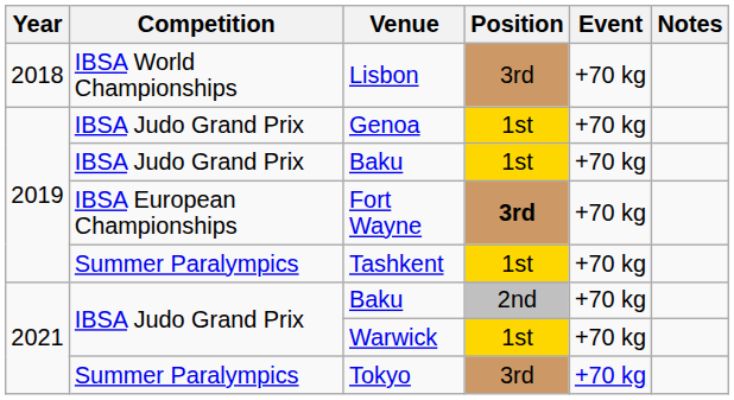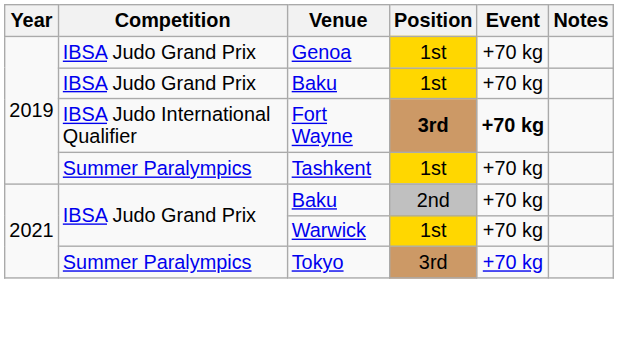 <table class="wikitable" width=50% style="font-size:90%; text-align:center;">
 <tr>
 <th>Year</th>
 <th>Competition</th>
 <th>Venue</th>
 <th>Position</th>
 <th>Event</th>
 <th>Notes</th>
-</tr>
-<tr>
-<td>2018</td>
-<td align=left><a href='#'>IBSA</a> World Championships</td>
-<td align=left> <a href='#'>Lisbon</a></td>
-<td bgcolor=cc9966>3rd</td>
-<td>+70 kg</td>
-<td></td>
 </tr>
 <tr>
 <td rowspan=4>2019</td>
 <td align=left><a href='#'>IBSA</a> Judo Grand Prix</td>
 <td align=left> <a href='#'>Genoa</a></td>
 <td bgcolor=gold>1st</td>
 <td>+70 kg</td>
 <td></td>
 </tr>
 <tr>
 <td align=left><a href='#'>IBSA</a> Judo Grand Prix</td>
 <td align=left> <a href='#'>Baku</a></td>
 <td bgcolor=gold>1st</td>
 <td>+70 kg</td>
 <td></td>
 </tr>
 <tr>
-<td align=left><a href='#'>IBSA</a> European Championships</td>
+<td align=left><a href='#'>IBSA</a> Judo International Qualifier</td>
 <td align=left> <a href='#'>Fort Wayne</a></td>
 <td bgcolor=cc9966><strong>3rd</strong></td>
-<td>+70 kg</td>
+<td><strong>+70 kg</strong></td>
 <td></td>
 </tr>
 <tr>
 <td align=left><a href='#'>Summer Paralympics</a></td>
 <td align=left> <a href='#'>Tashkent</a></td>
 <td bgcolor=gold>1st</td>
 <td>+70 kg</td>
 <td></td>
 </tr>
 <tr>
 <td rowspan=3>2021</td>
 <td rowspan=2 align=left><a href='#'>IBSA</a> Judo Grand Prix</td>
 <td align=left> <a href='#'>Baku</a></td>
 <td bgcolor=silver>2nd</td>
 <td>+70 kg</td>
 <td></td>
 </tr>
 <tr>
 <td align=left> <a href='#'>Warwick</a></td>
 <td bgcolor=gold>1st</td>
 <td>+70 kg</td>
 <td></td>
 </tr>
 <tr>
 <td align=left><a href='#'>Summer Paralympics</a></td>
 <td align=left> <a href='#'>Tokyo</a></td>
 <td bgcolor=cc9966>3rd</td>
 <td><a href='#'>+70 kg</a></td>
 <td></td>
 </tr>
 </table>
